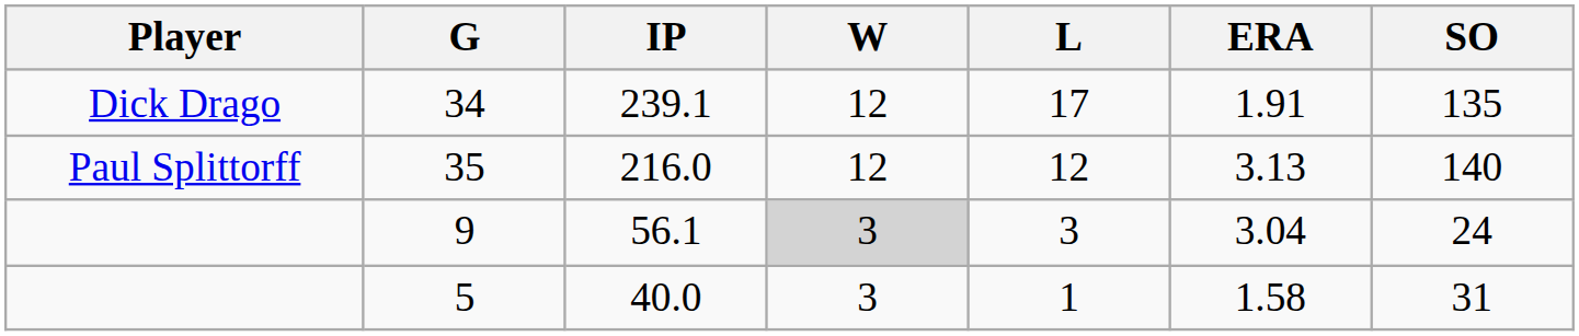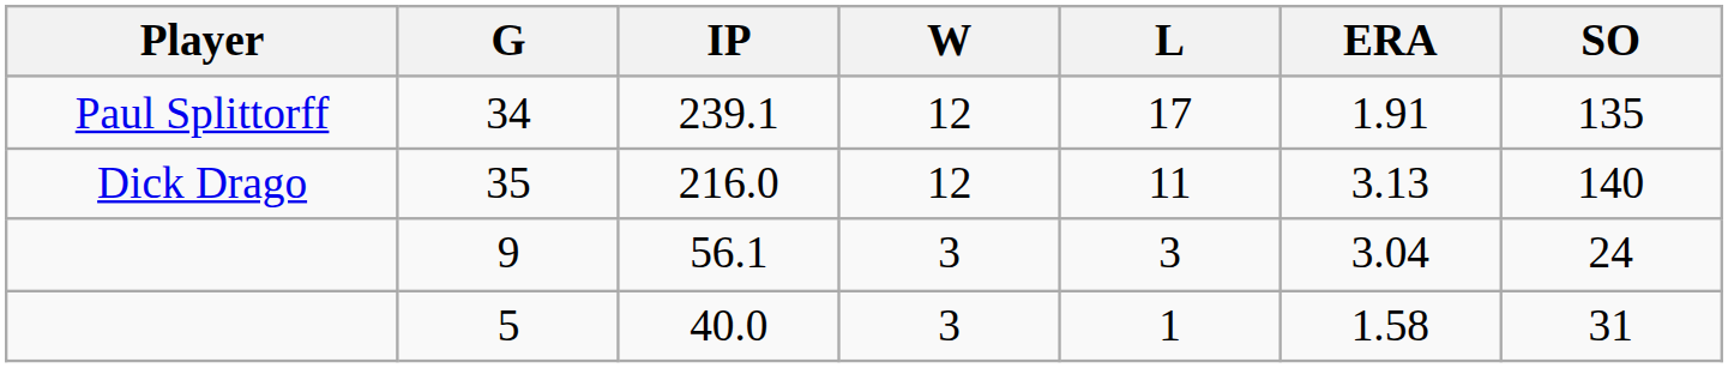 <table class="wikitable sortable">
 <tr>
 <th bgcolor="#DDDDFF" width="16%">Player</th>
 <th bgcolor="#DDDDFF" width="9%">G</th>
 <th bgcolor="#DDDDFF" width="9%">IP</th>
 <th bgcolor="#DDDDFF" width="9%">W</th>
 <th bgcolor="#DDDDFF" width="9%">L</th>
 <th bgcolor="#DDDDFF" width="9%">ERA</th>
 <th bgcolor="#DDDDFF" width="9%">SO</th>
 </tr>
 <tr align="center">
-<td><a href='#'>Dick Drago</a></td>
+<td><a href='#'>Paul Splittorff</a></td>
 <td>34</td>
 <td>239.1</td>
 <td>12</td>
 <td>17</td>
 <td>1.91</td>
 <td>135</td>
 </tr>
 <tr align=center>
-<td><a href='#'>Paul Splittorff</a></td>
+<td><a href='#'>Dick Drago</a></td>
 <td>35</td>
 <td>216.0</td>
 <td>12</td>
-<td>12</td>
+<td>11</td>
 <td>3.13</td>
 <td>140</td>
 </tr>
 <tr align=center>
 <td></td>
 <td>9</td>
 <td>56.1</td>
-<td style="background: lightgrey;">3</td>
+<td>3</td>
 <td>3</td>
 <td>3.04</td>
 <td>24</td>
 </tr>
 <tr align="center">
 <td></td>
 <td>5</td>
 <td>40.0</td>
 <td>3</td>
 <td>1</td>
 <td>1.58</td>
 <td>31</td>
 </tr>
 </table>
